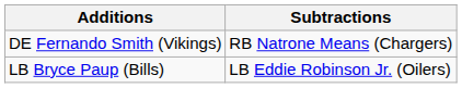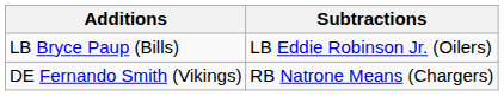 <table class="wikitable">
 <tr>
 <th>Additions</th>
 <th>Subtractions</th>
 </tr>
 <tr>
+<td>LB <a href='#'>Bryce Paup</a> (Bills)</td>
+<td>LB <a href='#'>Eddie Robinson Jr.</a> (Oilers)</td>
+</tr>
+<tr>
 <td>DE <a href='#'>Fernando Smith</a> (Vikings)</td>
 <td>RB <a href='#'>Natrone Means</a> (Chargers)</td>
 </tr>
-<tr>
-<td>LB <a href='#'>Bryce Paup</a> (Bills)</td>
-<td>LB <a href='#'>Eddie Robinson Jr.</a> (Oilers)</td>
-</tr>
 </table>
